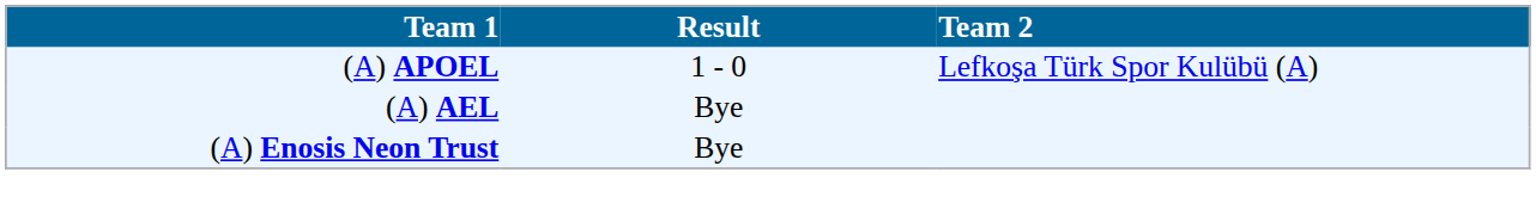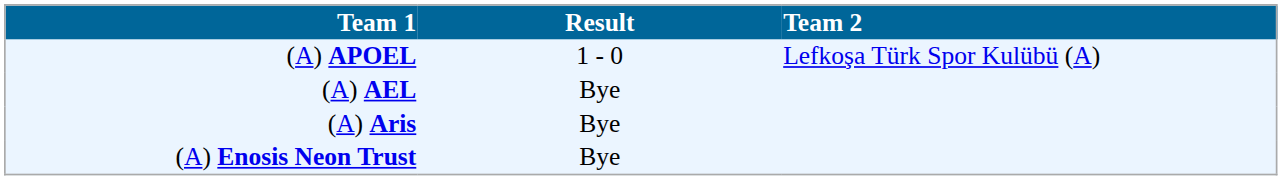 <table cellspacing="0" style="background: #EBF5FF; border: 1px #aaa solid; border-collapse: collapse; font-size: 95%;" width=60%>
 <tr bgcolor=#006699 style="color:white;">
 <th width=25% align="right">Team 1</th>
 <th width=22% align="center">Result</th>
 <th width=30% align="left">Team 2</th>
 </tr>
 <tr>
 <td align=right>(<a href='#'>A</a>) <strong><a href='#'>APOEL</a></strong></td>
 <td align=center>1 - 0</td>
 <td align=left><a href='#'>Lefkoşa Türk Spor Kulübü</a> (<a href='#'>A</a>)</td>
 </tr>
 <tr>
 <td align=right>(<a href='#'>A</a>) <strong><a href='#'>AEL</a></strong></td>
 <td align=center>Bye</td>
 <td></td>
 </tr>
 <tr>
+<td align=right>(<a href='#'>A</a>) <strong><a href='#'>Aris</a></strong></td>
+<td align=center>Bye</td>
+<td></td>
+</tr>
+<tr>
 <td align=right>(<a href='#'>A</a>) <strong><a href='#'>Enosis Neon Trust</a></strong></td>
 <td align=center>Bye</td>
 <td></td>
 </tr>
 <tr>
 </tr>
 </table>
